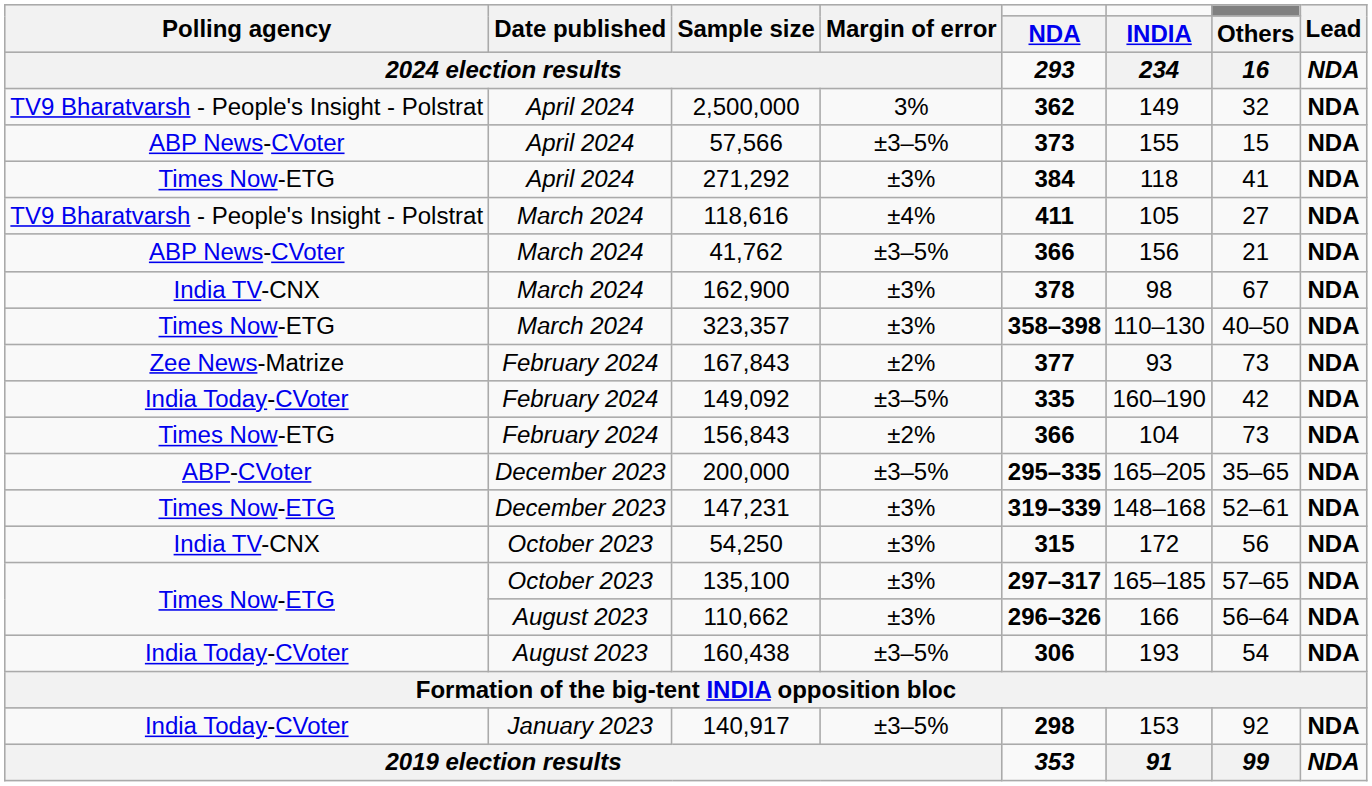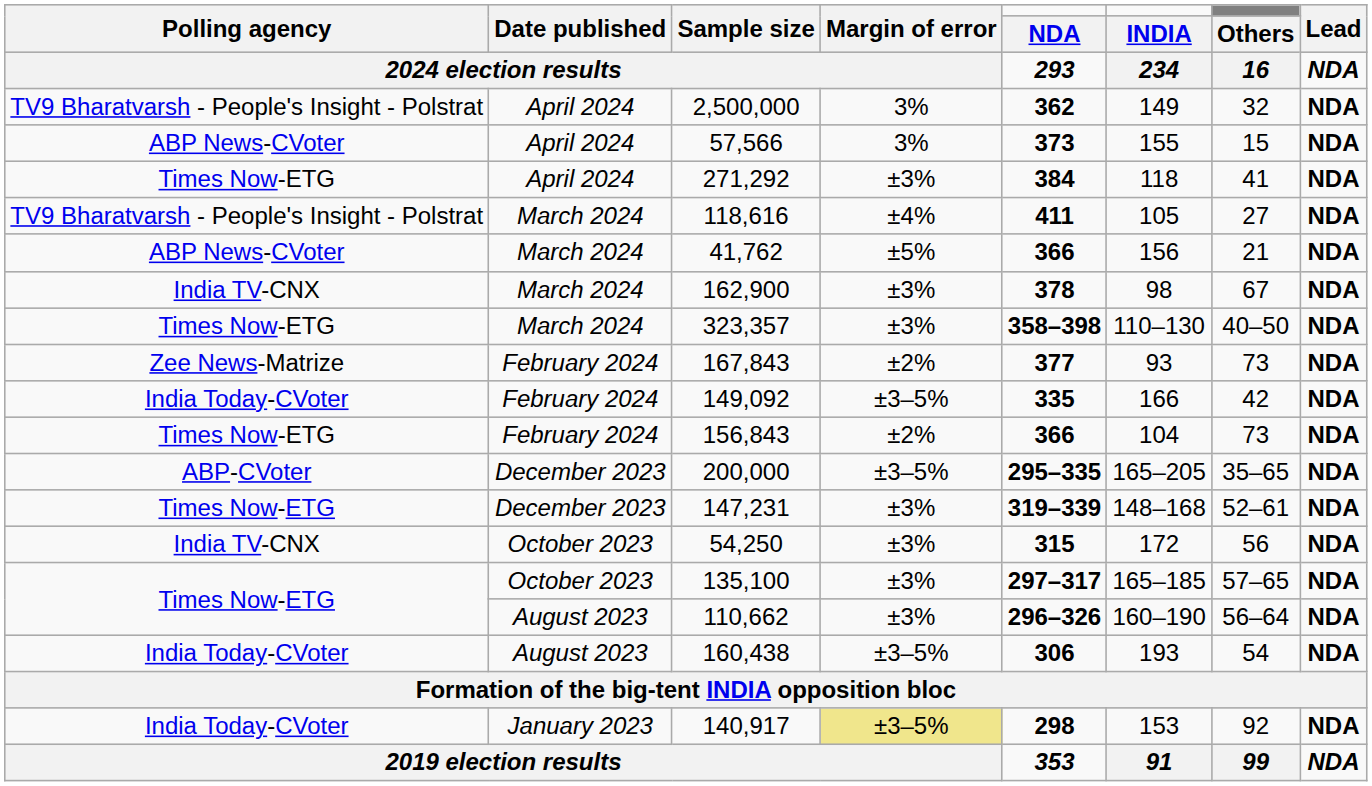 <table class="wikitable" style="text-align:center;font-size:95%;line-height:16px;">
 <tr>
 <th rowspan="2">Polling agency</th>
 <th rowspan="2">Date published</th>
 <th rowspan="2">Sample size</th>
 <th rowspan="2">Margin of error</th>
 <td bgcolor=></td>
 <td bgcolor=></td>
 <td bgcolor=grey></td>
 <th rowspan="2">Lead</th>
 </tr>
 <tr>
 <th><a href='#'>NDA</a></th>
 <th><a href='#'>INDIA</a></th>
 <th>Others</th>
 </tr>
 <tr>
 <th colspan="4"><em>2024 election results</em></th>
 <td bgcolor=><strong><em>293</em></strong></td>
 <th><em>234</em></th>
 <th><em>16</em></th>
 <td bgcolor=><strong><em>NDA</em></strong></td>
 </tr>
 <tr>
 <td><a href='#'>TV9 Bharatvarsh</a> - People's Insight - Polstrat</td>
 <td><em>April 2024</em></td>
 <td>2,500,000</td>
 <td>3%</td>
 <td bgcolor=><strong>362</strong></td>
 <td>149</td>
 <td>32</td>
 <td bgcolor=><strong>NDA</strong></td>
 </tr>
 <tr>
 <td><a href='#'>ABP News</a>-<a href='#'>CVoter</a></td>
 <td><em>April 2024</em></td>
 <td>57,566</td>
-<td>±3–5%</td>
+<td>3%</td>
 <td bgcolor=><strong>373</strong></td>
 <td>155</td>
 <td>15</td>
 <td bgcolor=><strong>NDA</strong></td>
 </tr>
 <tr>
 <td><a href='#'>Times Now</a>-ETG</td>
 <td><em>April 2024</em></td>
 <td>271,292</td>
 <td>±3%</td>
 <td bgcolor=><strong>384</strong></td>
 <td>118</td>
 <td>41</td>
 <td bgcolor=><strong>NDA</strong></td>
 </tr>
 <tr>
 <td><a href='#'>TV9 Bharatvarsh</a> - People's Insight - Polstrat</td>
 <td><em>March 2024</em></td>
 <td>118,616</td>
 <td>±4%</td>
 <td bgcolor=><strong>411</strong></td>
 <td>105</td>
 <td>27</td>
 <td bgcolor=><strong>NDA</strong></td>
 </tr>
 <tr>
 <td><a href='#'>ABP News</a>-<a href='#'>CVoter</a></td>
 <td><em>March 2024</em></td>
 <td>41,762</td>
-<td>±3–5%</td>
+<td>±5%</td>
 <td bgcolor=><strong>366</strong></td>
 <td>156</td>
 <td>21</td>
 <td bgcolor=><strong>NDA</strong></td>
 </tr>
 <tr>
 <td><a href='#'>India TV</a>-CNX</td>
 <td><em>March 2024</em></td>
 <td>162,900</td>
 <td>±3%</td>
 <td bgcolor=><strong>378</strong></td>
 <td>98</td>
 <td>67</td>
 <td bgcolor=><strong>NDA</strong></td>
 </tr>
 <tr>
 <td><a href='#'>Times Now</a>-ETG</td>
 <td><em>March 2024</em></td>
 <td>323,357</td>
 <td>±3%</td>
 <td bgcolor=><strong>358–398</strong></td>
 <td>110–130</td>
 <td>40–50</td>
 <td bgcolor=><strong>NDA</strong></td>
 </tr>
 <tr>
 <td><a href='#'>Zee News</a>-Matrize</td>
 <td><em>February 2024</em></td>
 <td>167,843</td>
 <td>±2%</td>
 <td bgcolor=><strong>377</strong></td>
 <td>93</td>
 <td>73</td>
 <td bgcolor=><strong>NDA</strong></td>
 </tr>
 <tr>
 <td><a href='#'>India Today</a>-<a href='#'>CVoter</a></td>
 <td><em>February 2024</em></td>
 <td>149,092</td>
 <td>±3–5%</td>
 <td bgcolor=><strong>335</strong></td>
-<td>160–190</td>
+<td>166</td>
 <td>42</td>
 <td bgcolor=><strong>NDA</strong></td>
 </tr>
 <tr>
 <td><a href='#'>Times Now</a>-ETG</td>
 <td><em>February 2024</em></td>
 <td>156,843</td>
 <td>±2%</td>
 <td bgcolor=><strong>366</strong></td>
 <td>104</td>
 <td>73</td>
 <td bgcolor=><strong>NDA</strong></td>
 </tr>
 <tr>
 <td><a href='#'>ABP</a>-<a href='#'>CVoter</a></td>
 <td><em>December 2023</em></td>
 <td>200,000</td>
 <td>±3–5%</td>
 <td bgcolor=><strong>295–335</strong></td>
 <td>165–205</td>
 <td>35–65</td>
 <td bgcolor=><strong>NDA</strong></td>
 </tr>
 <tr>
 <td><a href='#'>Times Now</a>-<a href='#'>ETG</a></td>
 <td><em>December 2023</em></td>
 <td>147,231</td>
 <td>±3%</td>
 <td bgcolor=><strong>319–339</strong></td>
 <td>148–168</td>
 <td>52–61</td>
 <td bgcolor=><strong>NDA</strong></td>
 </tr>
 <tr>
 <td><a href='#'>India TV</a>-CNX</td>
 <td><em>October 2023</em></td>
 <td>54,250</td>
 <td>±3%</td>
 <td bgcolor=><strong>315</strong></td>
 <td>172</td>
 <td>56</td>
 <td bgcolor=><strong>NDA</strong></td>
 </tr>
 <tr>
 <td rowspan="2"><a href='#'>Times Now</a>-<a href='#'>ETG</a></td>
 <td><em>October 2023</em></td>
 <td>135,100</td>
 <td>±3%</td>
 <td bgcolor=><strong>297–317</strong></td>
 <td>165–185</td>
 <td>57–65</td>
 <td bgcolor=><strong>NDA</strong></td>
 </tr>
 <tr>
 <td><em>August 2023</em></td>
 <td>110,662</td>
 <td>±3%</td>
 <td bgcolor=><strong>296–326</strong></td>
-<td>166</td>
+<td>160–190</td>
 <td>56–64</td>
 <td bgcolor=><strong>NDA</strong></td>
 </tr>
 <tr>
 <td><a href='#'>India Today</a>-<a href='#'>CVoter</a></td>
 <td><em>August 2023</em></td>
 <td>160,438</td>
 <td>±3–5%</td>
 <td bgcolor=><strong>306</strong></td>
 <td>193</td>
 <td>54</td>
 <td bgcolor=><strong>NDA</strong></td>
 </tr>
 <tr>
 <th colspan="8">Formation of the big-tent <a href='#'>INDIA</a> opposition bloc</th>
 </tr>
 <tr>
 <td><a href='#'>India Today</a>-<a href='#'>CVoter</a></td>
 <td><em>January 2023</em></td>
 <td>140,917</td>
-<td>±3–5%</td>
+<td style="background: khaki;">±3–5%</td>
 <td bgcolor=><strong>298</strong></td>
 <td>153</td>
 <td>92</td>
 <td bgcolor=><strong>NDA</strong></td>
 </tr>
 <tr>
 <th colspan="4"><em>2019 election results</em></th>
 <td bgcolor=><strong><em>353</em></strong></td>
 <th><em>91</em></th>
 <th><em>99</em></th>
 <td bgcolor=><strong><em>NDA</em></strong></td>
 </tr>
 </table>
